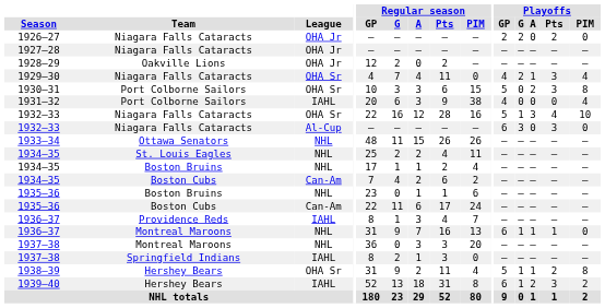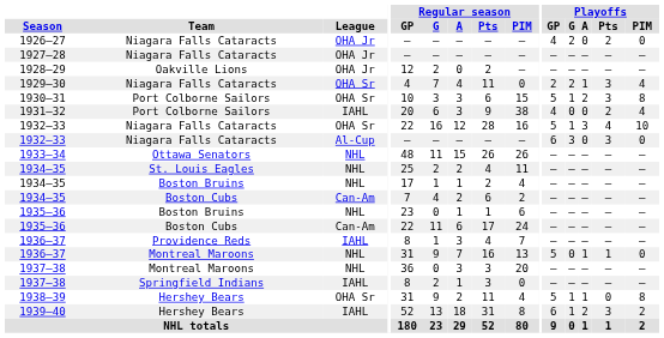 <table border="0" cellpadding="1" cellspacing="0" style="text-align:center; width:60em">
 <tr bgcolor="#e0e0e0">
 <th colspan="3" bgcolor="#ffffff"></th>
 <th rowspan="100" bgcolor="#ffffff"></th>
 <th colspan="5"><a href='#'>Regular season</a></th>
 <th rowspan="100" bgcolor="#ffffff"></th>
 <th colspan="5"><a href='#'>Playoffs</a></th>
 </tr>
 <tr bgcolor="#e0e0e0">
 <th><a href='#'>Season</a></th>
 <th>Team</th>
 <th>League</th>
 <th>GP</th>
 <th><a href='#'>G</a></th>
 <th><a href='#'>A</a></th>
 <th><a href='#'>Pts</a></th>
 <th><a href='#'>PIM</a></th>
 <th>GP</th>
 <th>G</th>
 <th>A</th>
 <th>Pts</th>
 <th>PIM</th>
 </tr>
 <tr>
 <td>1926–27</td>
 <td>Niagara Falls Cataracts</td>
 <td><a href='#'>OHA Jr</a></td>
 <td>—</td>
 <td>—</td>
 <td>—</td>
 <td>—</td>
 <td>—</td>
-<td>2</td>
+<td>4</td>
 <td>2</td>
 <td>0</td>
 <td>2</td>
 <td>0</td>
 </tr>
 <tr bgcolor="#f0f0f0">
 <td>1927–28</td>
 <td>Niagara Falls Cataracts</td>
 <td>OHA Jr</td>
 <td>—</td>
 <td>—</td>
 <td>—</td>
 <td>—</td>
 <td>—</td>
 <td>—</td>
 <td>—</td>
 <td>—</td>
 <td>—</td>
 <td>—</td>
 </tr>
 <tr>
 <td>1928–29</td>
 <td>Oakville Lions</td>
 <td>OHA Jr</td>
 <td>12</td>
 <td>2</td>
 <td>0</td>
 <td>2</td>
 <td>—</td>
 <td>—</td>
 <td>—</td>
 <td>—</td>
 <td>—</td>
 <td>—</td>
 </tr>
 <tr bgcolor="#f0f0f0">
 <td>1929–30</td>
 <td>Niagara Falls Cataracts</td>
 <td><a href='#'>OHA Sr</a></td>
 <td>4</td>
 <td>7</td>
 <td>4</td>
 <td>11</td>
 <td>0</td>
-<td>4</td>
+<td>2</td>
 <td>2</td>
 <td>1</td>
 <td>3</td>
 <td>4</td>
 </tr>
 <tr>
 <td>1930–31</td>
 <td>Port Colborne Sailors</td>
 <td>OHA Sr</td>
 <td>10</td>
 <td>3</td>
 <td>3</td>
 <td>6</td>
 <td>15</td>
 <td>5</td>
-<td>0</td>
+<td>1</td>
 <td>2</td>
 <td>3</td>
 <td>8</td>
 </tr>
 <tr bgcolor="#f0f0f0">
 <td>1931–32</td>
 <td>Port Colborne Sailors</td>
 <td>IAHL</td>
 <td>20</td>
 <td>6</td>
 <td>3</td>
 <td>9</td>
 <td>38</td>
 <td>4</td>
 <td>0</td>
 <td>0</td>
-<td>0</td>
+<td>2</td>
 <td>4</td>
 </tr>
 <tr>
 <td>1932–33</td>
 <td>Niagara Falls Cataracts</td>
 <td>OHA Sr</td>
 <td>22</td>
 <td>16</td>
 <td>12</td>
 <td>28</td>
 <td>16</td>
 <td>5</td>
 <td>1</td>
 <td>3</td>
 <td>4</td>
 <td>10</td>
 </tr>
 <tr bgcolor="#f0f0f0">
 <td><a href='#'>1932–33</a></td>
 <td>Niagara Falls Cataracts</td>
 <td><a href='#'>Al-Cup</a></td>
 <td>—</td>
 <td>—</td>
 <td>—</td>
 <td>—</td>
 <td>—</td>
 <td>6</td>
 <td>3</td>
 <td>0</td>
 <td>3</td>
 <td>0</td>
 </tr>
 <tr>
 <td><a href='#'>1933–34</a></td>
 <td><a href='#'>Ottawa Senators</a></td>
 <td><a href='#'>NHL</a></td>
 <td>48</td>
 <td>11</td>
 <td>15</td>
 <td>26</td>
 <td>26</td>
 <td>—</td>
 <td>—</td>
 <td>—</td>
 <td>—</td>
 <td>—</td>
 </tr>
 <tr bgcolor="#f0f0f0">
 <td><a href='#'>1934–35</a></td>
 <td><a href='#'>St. Louis Eagles</a></td>
 <td>NHL</td>
 <td>25</td>
 <td>2</td>
 <td>2</td>
 <td>4</td>
 <td>11</td>
 <td>—</td>
 <td>—</td>
 <td>—</td>
 <td>—</td>
 <td>—</td>
 </tr>
 <tr>
 <td>1934–35</td>
 <td><a href='#'>Boston Bruins</a></td>
 <td>NHL</td>
 <td>17</td>
 <td>1</td>
 <td>1</td>
 <td>2</td>
 <td>4</td>
 <td>—</td>
 <td>—</td>
 <td>—</td>
 <td>—</td>
 <td>—</td>
 </tr>
 <tr bgcolor="#f0f0f0">
 <td><a href='#'>1934–35</a></td>
 <td><a href='#'>Boston Cubs</a></td>
 <td><a href='#'>Can-Am</a></td>
 <td>7</td>
 <td>4</td>
 <td>2</td>
 <td>6</td>
 <td>2</td>
 <td>—</td>
 <td>—</td>
 <td>—</td>
 <td>—</td>
 <td>—</td>
 </tr>
 <tr>
 <td><a href='#'>1935–36</a></td>
 <td>Boston Bruins</td>
 <td>NHL</td>
 <td>23</td>
 <td>0</td>
 <td>1</td>
 <td>1</td>
 <td>6</td>
 <td>—</td>
 <td>—</td>
 <td>—</td>
 <td>—</td>
 <td>—</td>
 </tr>
 <tr bgcolor="#f0f0f0">
 <td><a href='#'>1935–36</a></td>
 <td>Boston Cubs</td>
 <td>Can-Am</td>
 <td>22</td>
 <td>11</td>
 <td>6</td>
 <td>17</td>
 <td>24</td>
 <td>—</td>
 <td>—</td>
 <td>—</td>
 <td>—</td>
 <td>—</td>
 </tr>
 <tr>
 <td><a href='#'>1936–37</a></td>
 <td><a href='#'>Providence Reds</a></td>
 <td><a href='#'>IAHL</a></td>
 <td>8</td>
 <td>1</td>
 <td>3</td>
 <td>4</td>
 <td>7</td>
 <td>—</td>
 <td>—</td>
 <td>—</td>
 <td>—</td>
 <td>—</td>
 </tr>
 <tr bgcolor="#f0f0f0">
 <td><a href='#'>1936–37</a></td>
 <td><a href='#'>Montreal Maroons</a></td>
 <td>NHL</td>
 <td>31</td>
 <td>9</td>
 <td>7</td>
 <td>16</td>
 <td>13</td>
-<td>6</td>
-<td>1</td>
+<td>5</td>
+<td>0</td>
 <td>1</td>
 <td>1</td>
 <td>0</td>
 </tr>
 <tr>
 <td><a href='#'>1937–38</a></td>
 <td>Montreal Maroons</td>
 <td>NHL</td>
 <td>36</td>
 <td>0</td>
 <td>3</td>
 <td>3</td>
 <td>20</td>
 <td>—</td>
 <td>—</td>
 <td>—</td>
 <td>—</td>
 <td>—</td>
 </tr>
 <tr bgcolor="#f0f0f0">
 <td><a href='#'>1937–38</a></td>
 <td><a href='#'>Springfield Indians</a></td>
 <td>IAHL</td>
 <td>8</td>
 <td>2</td>
 <td>1</td>
 <td>3</td>
 <td>0</td>
 <td>—</td>
 <td>—</td>
 <td>—</td>
 <td>—</td>
 <td>—</td>
 </tr>
 <tr>
 <td><a href='#'>1938–39</a></td>
 <td><a href='#'>Hershey Bears</a></td>
 <td>OHA Sr</td>
 <td>31</td>
 <td>9</td>
 <td>2</td>
 <td>11</td>
 <td>4</td>
 <td>5</td>
 <td>1</td>
 <td>1</td>
-<td>2</td>
+<td>0</td>
 <td>8</td>
 </tr>
 <tr bgcolor="#f0f0f0">
 <td><a href='#'>1939–40</a></td>
 <td>Hershey Bears</td>
 <td>IAHL</td>
 <td>52</td>
 <td>13</td>
 <td>18</td>
 <td>31</td>
 <td>8</td>
 <td>6</td>
 <td>1</td>
 <td>2</td>
 <td>3</td>
 <td>2</td>
 </tr>
 <tr bgcolor="#e0e0e0">
 <th colspan="3">NHL totals</th>
 <th>180</th>
 <th>23</th>
 <th>29</th>
 <th>52</th>
 <th>80</th>
 <th>9</th>
 <th>0</th>
 <th>1</th>
 <th>1</th>
 <th>2</th>
 </tr>
 </table>
